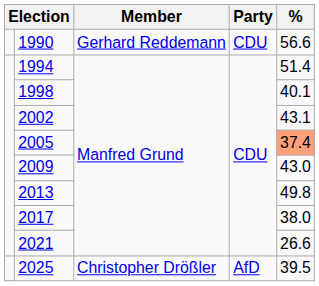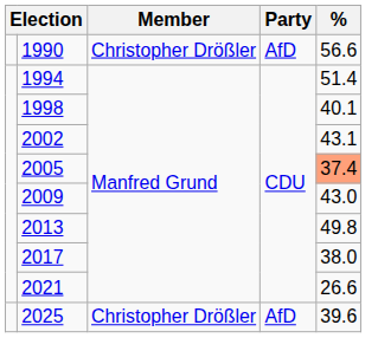 <table class=wikitable>
 <tr>
 <th colspan=2>Election</th>
 <th>Member</th>
 <th>Party</th>
 <th>%</th>
 </tr>
 <tr>
 <td bgcolor=></td>
 <td><a href='#'>1990</a></td>
-<td><a href='#'>Gerhard Reddemann</a></td>
-<td><a href='#'>CDU</a></td>
+<td><a href='#'>Christopher Drößler</a></td>
+<td><a href='#'>AfD</a></td>
 <td align=right>56.6</td>
 </tr>
 <tr>
 <td rowspan=8 bgcolor=></td>
 <td><a href='#'>1994</a></td>
 <td rowspan=8><a href='#'>Manfred Grund</a></td>
 <td rowspan=8><a href='#'>CDU</a></td>
 <td align=right>51.4</td>
 </tr>
 <tr>
 <td><a href='#'>1998</a></td>
 <td align=right>40.1</td>
 </tr>
 <tr>
 <td><a href='#'>2002</a></td>
 <td align=right>43.1</td>
 </tr>
 <tr>
 <td><a href='#'>2005</a></td>
 <td align=right style="background: lightsalmon;">37.4</td>
 </tr>
 <tr>
 <td><a href='#'>2009</a></td>
 <td align=right>43.0</td>
 </tr>
 <tr>
 <td><a href='#'>2013</a></td>
 <td align=right>49.8</td>
 </tr>
 <tr>
 <td><a href='#'>2017</a></td>
 <td align=right>38.0</td>
 </tr>
 <tr>
 <td><a href='#'>2021</a></td>
 <td align=right>26.6</td>
 </tr>
 <tr>
 <td bgcolor=></td>
 <td><a href='#'>2025</a></td>
 <td><a href='#'>Christopher Drößler</a></td>
 <td><a href='#'>AfD</a></td>
-<td align=right>39.5</td>
+<td align=right>39.6</td>
 </tr>
 </table>
